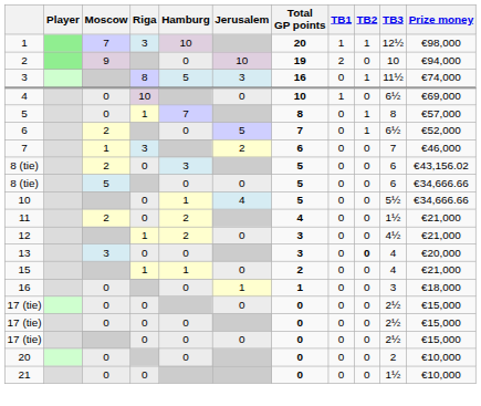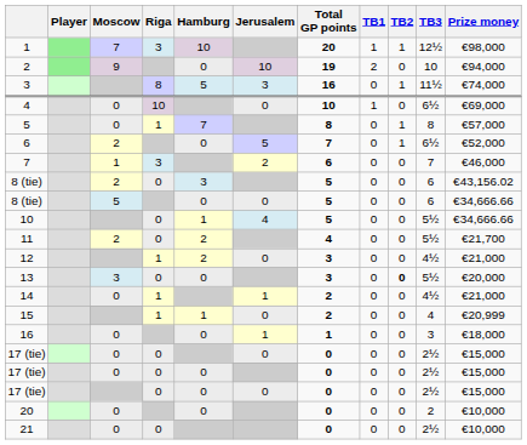 <table class="wikitable sortable" style="text-align: center;">
 <tr>
 <th></th>
 <th>Player</th>
 <th>Moscow</th>
 <th>Riga</th>
 <th>Hamburg</th>
 <th>Jerusalem</th>
 <th>Total<br>GP points</th>
 <th><a href='#'>TB1</a></th>
 <th><a href='#'>TB2</a></th>
 <th><a href='#'>TB3</a></th>
 <th><a href='#'>Prize money</a></th>
 </tr>
 <tr>
 <td>1</td>
 <td style="background:lightgreen; text-align:left;"></td>
 <td style="background:#cfcfff;">7</td>
 <td style="background:#d6ecf3;">3</td>
 <td style="background:#dfcfdf;">10</td>
 <td style="background:#ccc;"></td>
 <td><strong>20</strong></td>
 <td>1</td>
 <td>1</td>
 <td>12½</td>
 <td>€98,000</td>
 </tr>
 <tr>
 <td>2</td>
 <td style="background:lightgreen; text-align:left;"></td>
 <td style="background:#dfcfdf;">9</td>
 <td style="background:#ccc;"></td>
 <td style="background:#ececec;">0</td>
 <td style="background:#dfcfdf;">10</td>
 <td><strong>19</strong></td>
 <td>2</td>
 <td>0</td>
 <td>10</td>
 <td>€94,000</td>
 </tr>
 <tr style="border-top:1.5px solid green">
 <td>3</td>
 <td style="background:#cfffcf; text-align:left;"></td>
 <td style="background:#ccc;"></td>
 <td style="background:#cfcfff;">8</td>
 <td style="background:#d6ecf3;">5</td>
 <td style="background:#d6ecf3;">3</td>
 <td><strong>16</strong></td>
 <td>0</td>
 <td>1</td>
 <td>11½</td>
 <td>€74,000</td>
 </tr>
 <tr style="border-top:3px solid grey">
 </tr>
 <tr style="border-top:1.5px solid green">
 <td>4</td>
 <td style="background:#dcdcdc; text-align:left;"></td>
 <td style="background:#ececec;">0</td>
 <td style="background:#dfcfdf;">10</td>
 <td style="background:#ccc;"></td>
 <td style="background:#ececec;">0</td>
 <td><strong>10</strong></td>
 <td>1</td>
 <td>0</td>
 <td>6½</td>
 <td>€69,000</td>
 </tr>
 <tr>
 <td>5</td>
 <td style="background:#dcdcdc; text-align:left;"></td>
 <td style="background:#ececec;">0</td>
 <td style="background:#ffffcf;">1</td>
 <td style="background:#cfcfff;">7</td>
 <td style="background:#ccc;"></td>
 <td><strong>8</strong></td>
 <td>0</td>
 <td>1</td>
 <td>8</td>
 <td>€57,000</td>
 </tr>
 <tr>
 <td>6</td>
 <td style="background:#dcdcdc; text-align:left;"></td>
 <td style="background:#ffffcf;">2</td>
 <td style="background:#ccc;"></td>
 <td style="background:#ececec;">0</td>
 <td style="background:#cfcfff;">5</td>
 <td><strong>7</strong></td>
 <td>0</td>
 <td>1</td>
 <td>6½</td>
 <td>€52,000</td>
 </tr>
 <tr>
 <td>7</td>
 <td style="background:#dcdcdc; text-align:left;"></td>
 <td style="background:#ffffcf;">1</td>
 <td style="background:#d6ecf3;">3</td>
 <td style="background:#ccc;"></td>
 <td style="background:#ffffcf;">2</td>
 <td><strong>6</strong></td>
 <td>0</td>
 <td>0</td>
 <td>7</td>
 <td>€46,000</td>
 </tr>
 <tr>
 <td>8 (tie)</td>
 <td style="background:#dcdcdc; text-align:left;"></td>
 <td style="background:#ffffcf;">2</td>
 <td style="background:#ececec;">0</td>
 <td style="background:#d6ecf3;">3</td>
 <td style="background:#ccc;"></td>
 <td><strong>5</strong></td>
 <td>0</td>
 <td>0</td>
 <td>6</td>
 <td>€43,156.02</td>
 </tr>
 <tr>
 <td>8 (tie)</td>
 <td style="background:#dcdcdc; text-align:left;"></td>
 <td style="background:#d6ecf3;">5</td>
 <td style="background:#ccc;"></td>
 <td style="background:#ececec;">0</td>
 <td style="background:#ececec;">0</td>
 <td><strong>5</strong></td>
 <td>0</td>
 <td>0</td>
 <td>6</td>
 <td>€34,666.66</td>
 </tr>
 <tr>
 <td>10</td>
 <td style="background:#dcdcdc; text-align:left;"></td>
 <td style="background:#ccc;"></td>
 <td style="background:#ececec;">0</td>
 <td style="background:#ffffcf;">1</td>
 <td style="background:#d6ecf3;">4</td>
 <td><strong>5</strong></td>
 <td>0</td>
 <td>0</td>
 <td>5½</td>
 <td>€34,666.66</td>
 </tr>
 <tr>
 <td>11</td>
 <td style="background:#dcdcdc; text-align:left;"></td>
 <td style="background:#ffffcf;">2</td>
 <td style="background:#ececec;">0</td>
 <td style="background:#ffffcf;">2</td>
 <td style="background:#ccc;"></td>
 <td><strong>4</strong></td>
 <td>0</td>
 <td>0</td>
-<td>1½</td>
-<td>€21,000</td>
+<td>5½</td>
+<td>€21,700</td>
 </tr>
 <tr>
 <td>12</td>
 <td style="background:#dcdcdc; text-align:left;"></td>
 <td style="background:#ccc;"></td>
 <td style="background:#ffffcf;">1</td>
 <td style="background:#ffffcf;">2</td>
 <td style="background:#ececec;">0</td>
 <td><strong>3</strong></td>
 <td>0</td>
 <td>0</td>
 <td>4½</td>
 <td>€21,000</td>
 </tr>
 <tr>
 <td>13</td>
 <td style="background:#dcdcdc; text-align:left;"></td>
 <td style="background:#d6ecf3;">3</td>
 <td style="background:#ececec;">0</td>
 <td style="background:#ececec;">0</td>
 <td style="background:#ccc;"></td>
 <td><strong>3</strong></td>
 <td>0</td>
 <td><strong>0</strong></td>
-<td>4</td>
+<td>5½</td>
 <td>€20,000</td>
+</tr>
+<tr>
+<td>14</td>
+<td style="background:#dcdcdc; text-align:left;"></td>
+<td style="background:#ececec;">0</td>
+<td style="background:#ffffcf;">1</td>
+<td style="background:#ccc;"></td>
+<td style="background:#ffffcf;">1</td>
+<td><strong>2</strong></td>
+<td>0</td>
+<td>0</td>
+<td>4½</td>
+<td>€21,000</td>
 </tr>
 <tr>
 <td>15</td>
 <td style="background:#dcdcdc; text-align:left;"></td>
 <td style="background:#ccc;"></td>
 <td style="background:#ffffcf;">1</td>
 <td style="background:#ffffcf;">1</td>
 <td style="background:#ececec;">0</td>
 <td><strong>2</strong></td>
 <td>0</td>
 <td>0</td>
 <td>4</td>
-<td>€21,000</td>
+<td>€20,999</td>
 </tr>
 <tr>
 <td>16</td>
 <td style="background:#dcdcdc; text-align:left;"></td>
 <td style="background:#ececec;">0</td>
 <td style="background:#ccc;"></td>
 <td style="background:#ececec;">0</td>
 <td style="background:#ffffcf;">1</td>
 <td><strong>1</strong></td>
 <td>0</td>
 <td>0</td>
 <td>3</td>
 <td>€18,000</td>
 </tr>
 <tr>
 <td>17 (tie)</td>
 <td style="background:#cfffcf; text-align:left;"></td>
 <td style="background:#ececec;">0</td>
 <td style="background:#ececec;">0</td>
 <td style="background:#ccc;"></td>
 <td style="background:#ececec;">0</td>
 <td><strong>0</strong></td>
 <td>0</td>
 <td>0</td>
 <td>2½</td>
 <td>€15,000</td>
 </tr>
 <tr>
 <td>17 (tie)</td>
 <td style="background:#dcdcdc; text-align:left;"></td>
 <td style="background:#ececec;">0</td>
 <td style="background:#ececec;">0</td>
 <td style="background:#ececec;">0</td>
 <td style="background:#ccc;"></td>
 <td><strong>0</strong></td>
 <td>0</td>
 <td>0</td>
 <td>2½</td>
 <td>€15,000</td>
 </tr>
 <tr>
 <td>17 (tie)</td>
 <td style="background:#dcdcdc; text-align:left;"></td>
 <td style="background:#ccc;"></td>
 <td style="background:#ececec;">0</td>
 <td style="background:#ececec;">0</td>
 <td style="background:#ececec;">0</td>
 <td><strong>0</strong></td>
 <td>0</td>
 <td>0</td>
 <td>2½</td>
 <td>€15,000</td>
 </tr>
 <tr>
 <td>20</td>
 <td style="background:#cfffcf; text-align:left;"></td>
 <td style="background:#ececec;">0</td>
 <td style="background:#ccc;"></td>
 <td style="background:#ececec;">0</td>
 <td style="background:#ccc;"></td>
 <td><strong>0</strong></td>
 <td>0</td>
 <td>0</td>
 <td>2</td>
 <td>€10,000</td>
 </tr>
 <tr>
 <td>21</td>
 <td style="background:#dcdcdc; text-align:left;"></td>
 <td style="background:#ececec;">0</td>
 <td style="background:#ececec;">0</td>
 <td style="background:#ccc;"></td>
 <td style="background:#ccc;"></td>
 <td><strong>0</strong></td>
 <td>0</td>
 <td>0</td>
-<td>1½</td>
+<td>2½</td>
 <td>€10,000</td>
 </tr>
 </table>
